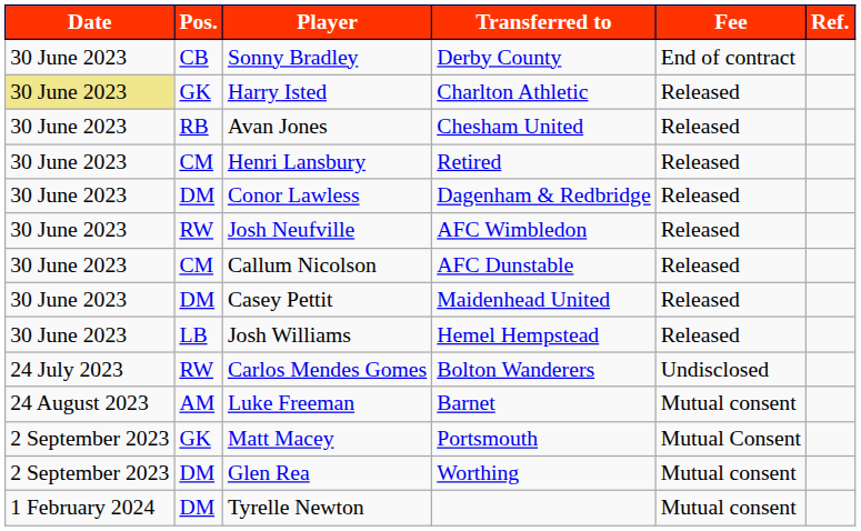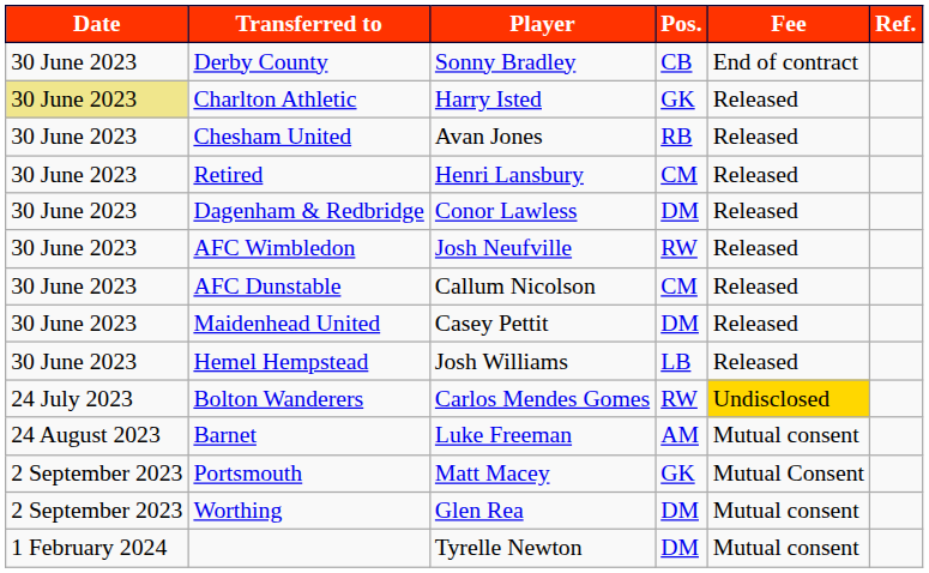 <table class="wikitable plainrowheaders sortable">
 <tr>
 <th style="background:#FF3300; color:#ffffff; border:1px solid #000033;">Date</th>
+<th style="background:#FF3300; color:#ffffff; border:1px solid #000033;">Transferred to</th>
+<th style="background:#FF3300; color:#ffffff; border:1px solid #000033;">Player</th>
 <th style="background:#FF3300; color:#ffffff; border:1px solid #000033;">Pos.</th>
-<th style="background:#FF3300; color:#ffffff; border:1px solid #000033;">Player</th>
-<th style="background:#FF3300; color:#ffffff; border:1px solid #000033;">Transferred to</th>
 <th style="background:#FF3300; color:#ffffff; border:1px solid #000033;">Fee</th>
 <th style="background:#FF3300; color:#ffffff; border:1px solid #000033;">Ref.</th>
 </tr>
 <tr>
 <td>30 June 2023</td>
+<td> <a href='#'>Derby County</a></td>
+<td> <a href='#'>Sonny Bradley</a></td>
 <td><a href='#'>CB</a></td>
-<td> <a href='#'>Sonny Bradley</a></td>
-<td> <a href='#'>Derby County</a></td>
 <td>End of contract</td>
 <td></td>
 </tr>
 <tr>
 <td style="background: khaki;">30 June 2023</td>
+<td> <a href='#'>Charlton Athletic</a></td>
+<td> <a href='#'>Harry Isted</a></td>
 <td><a href='#'>GK</a></td>
-<td> <a href='#'>Harry Isted</a></td>
-<td> <a href='#'>Charlton Athletic</a></td>
 <td>Released</td>
 <td></td>
 </tr>
 <tr>
 <td>30 June 2023</td>
+<td> <a href='#'>Chesham United</a></td>
+<td> Avan Jones</td>
 <td><a href='#'>RB</a></td>
-<td> Avan Jones</td>
-<td> <a href='#'>Chesham United</a></td>
 <td>Released</td>
 <td></td>
 </tr>
 <tr>
 <td>30 June 2023</td>
+<td><a href='#'>Retired</a></td>
+<td> <a href='#'>Henri Lansbury</a></td>
 <td><a href='#'>CM</a></td>
-<td> <a href='#'>Henri Lansbury</a></td>
-<td><a href='#'>Retired</a></td>
 <td>Released</td>
 <td></td>
 </tr>
 <tr>
 <td>30 June 2023</td>
+<td> <a href='#'>Dagenham & Redbridge</a></td>
+<td> <a href='#'>Conor Lawless</a></td>
 <td><a href='#'>DM</a></td>
-<td> <a href='#'>Conor Lawless</a></td>
-<td> <a href='#'>Dagenham & Redbridge</a></td>
 <td>Released</td>
 <td></td>
 </tr>
 <tr>
 <td>30 June 2023</td>
+<td> <a href='#'>AFC Wimbledon</a></td>
+<td> <a href='#'>Josh Neufville</a></td>
 <td><a href='#'>RW</a></td>
-<td> <a href='#'>Josh Neufville</a></td>
-<td> <a href='#'>AFC Wimbledon</a></td>
 <td>Released</td>
 <td></td>
 </tr>
 <tr>
 <td>30 June 2023</td>
+<td> <a href='#'>AFC Dunstable</a></td>
+<td> Callum Nicolson</td>
 <td><a href='#'>CM</a></td>
-<td> Callum Nicolson</td>
-<td> <a href='#'>AFC Dunstable</a></td>
 <td>Released</td>
 <td></td>
 </tr>
 <tr>
 <td>30 June 2023</td>
+<td> <a href='#'>Maidenhead United</a></td>
+<td> Casey Pettit</td>
 <td><a href='#'>DM</a></td>
-<td> Casey Pettit</td>
-<td> <a href='#'>Maidenhead United</a></td>
 <td>Released</td>
 <td></td>
 </tr>
 <tr>
 <td>30 June 2023</td>
+<td> <a href='#'>Hemel Hempstead</a></td>
+<td> Josh Williams</td>
 <td><a href='#'>LB</a></td>
-<td> Josh Williams</td>
-<td> <a href='#'>Hemel Hempstead</a></td>
 <td>Released</td>
 <td></td>
 </tr>
 <tr>
 <td>24 July 2023</td>
+<td> <a href='#'>Bolton Wanderers</a></td>
+<td> <a href='#'>Carlos Mendes Gomes</a></td>
 <td><a href='#'>RW</a></td>
-<td> <a href='#'>Carlos Mendes Gomes</a></td>
-<td> <a href='#'>Bolton Wanderers</a></td>
-<td>Undisclosed</td>
+<td style="background: gold;">Undisclosed</td>
 <td></td>
 </tr>
 <tr>
 <td>24 August 2023</td>
+<td> <a href='#'>Barnet</a></td>
+<td> <a href='#'>Luke Freeman</a></td>
 <td><a href='#'>AM</a></td>
-<td> <a href='#'>Luke Freeman</a></td>
-<td> <a href='#'>Barnet</a></td>
 <td>Mutual consent</td>
 <td></td>
 </tr>
 <tr>
 <td>2 September 2023</td>
+<td> <a href='#'>Portsmouth</a></td>
+<td> <a href='#'>Matt Macey</a></td>
 <td><a href='#'>GK</a></td>
-<td> <a href='#'>Matt Macey</a></td>
-<td> <a href='#'>Portsmouth</a></td>
 <td>Mutual Consent</td>
 <td></td>
 </tr>
 <tr>
 <td>2 September 2023</td>
+<td> <a href='#'>Worthing</a></td>
+<td> <a href='#'>Glen Rea</a></td>
 <td><a href='#'>DM</a></td>
-<td> <a href='#'>Glen Rea</a></td>
-<td> <a href='#'>Worthing</a></td>
 <td>Mutual consent</td>
 <td></td>
 </tr>
 <tr>
 <td>1 February 2024</td>
+<td></td>
+<td> Tyrelle Newton</td>
 <td><a href='#'>DM</a></td>
-<td> Tyrelle Newton</td>
-<td></td>
 <td>Mutual consent</td>
 <td></td>
 </tr>
 </table>
